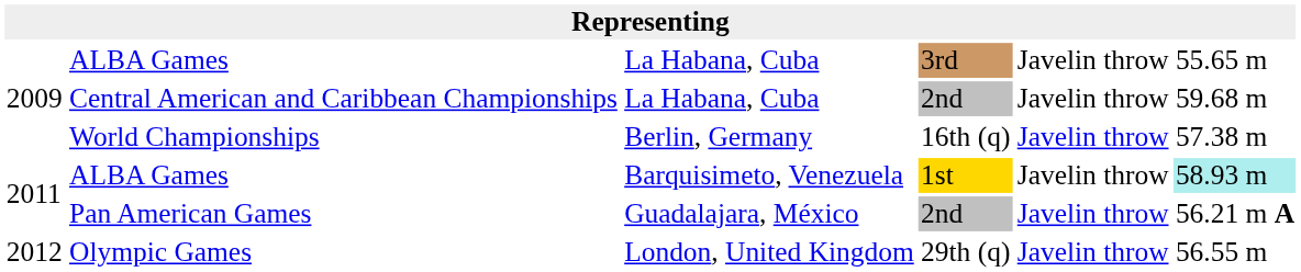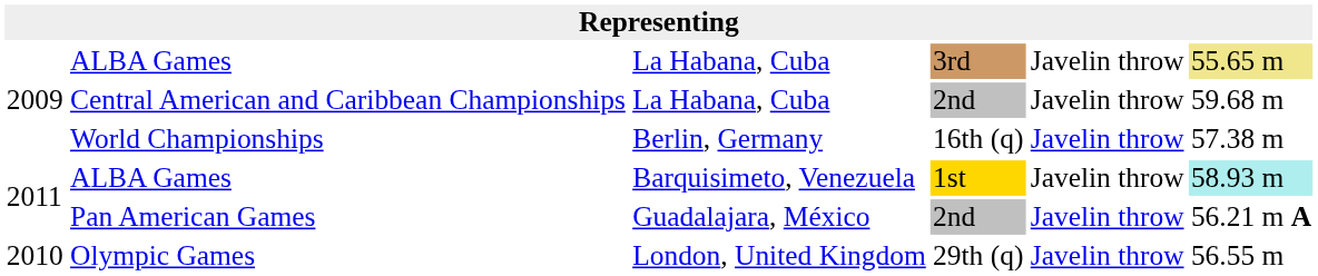 <table>
 <tr>
 <th bgcolor="#eeeeee" colspan="6">Representing </th>
 </tr>
 <tr>
 <td rowspan=3>2009</td>
 <td><a href='#'>ALBA Games</a></td>
 <td><a href='#'>La Habana</a>, <a href='#'>Cuba</a></td>
 <td bgcolor=cc9966>3rd</td>
 <td>Javelin throw</td>
-<td>55.65 m</td>
+<td style="background: khaki;">55.65 m</td>
 </tr>
 <tr>
 <td><a href='#'>Central American and Caribbean Championships</a></td>
 <td><a href='#'>La Habana</a>, <a href='#'>Cuba</a></td>
 <td bgcolor=silver>2nd</td>
 <td>Javelin throw</td>
 <td>59.68 m</td>
 </tr>
 <tr>
 <td><a href='#'>World Championships</a></td>
 <td><a href='#'>Berlin</a>, <a href='#'>Germany</a></td>
 <td>16th (q)</td>
 <td><a href='#'>Javelin throw</a></td>
 <td>57.38 m</td>
 </tr>
 <tr>
 <td rowspan=2>2011</td>
 <td><a href='#'>ALBA Games</a></td>
 <td><a href='#'>Barquisimeto</a>, <a href='#'>Venezuela</a></td>
 <td bgcolor=gold>1st</td>
 <td>Javelin throw</td>
 <td style="background: paleturquoise;">58.93 m</td>
 </tr>
 <tr>
 <td><a href='#'>Pan American Games</a></td>
 <td><a href='#'>Guadalajara</a>, <a href='#'>México</a></td>
 <td bgcolor=silver>2nd</td>
 <td><a href='#'>Javelin throw</a></td>
 <td>56.21 m <strong>A</strong></td>
 </tr>
 <tr>
-<td>2012</td>
+<td>2010</td>
 <td><a href='#'>Olympic Games</a></td>
 <td><a href='#'>London</a>, <a href='#'>United Kingdom</a></td>
 <td>29th (q)</td>
 <td><a href='#'>Javelin throw</a></td>
 <td>56.55 m</td>
 </tr>
 </table>
